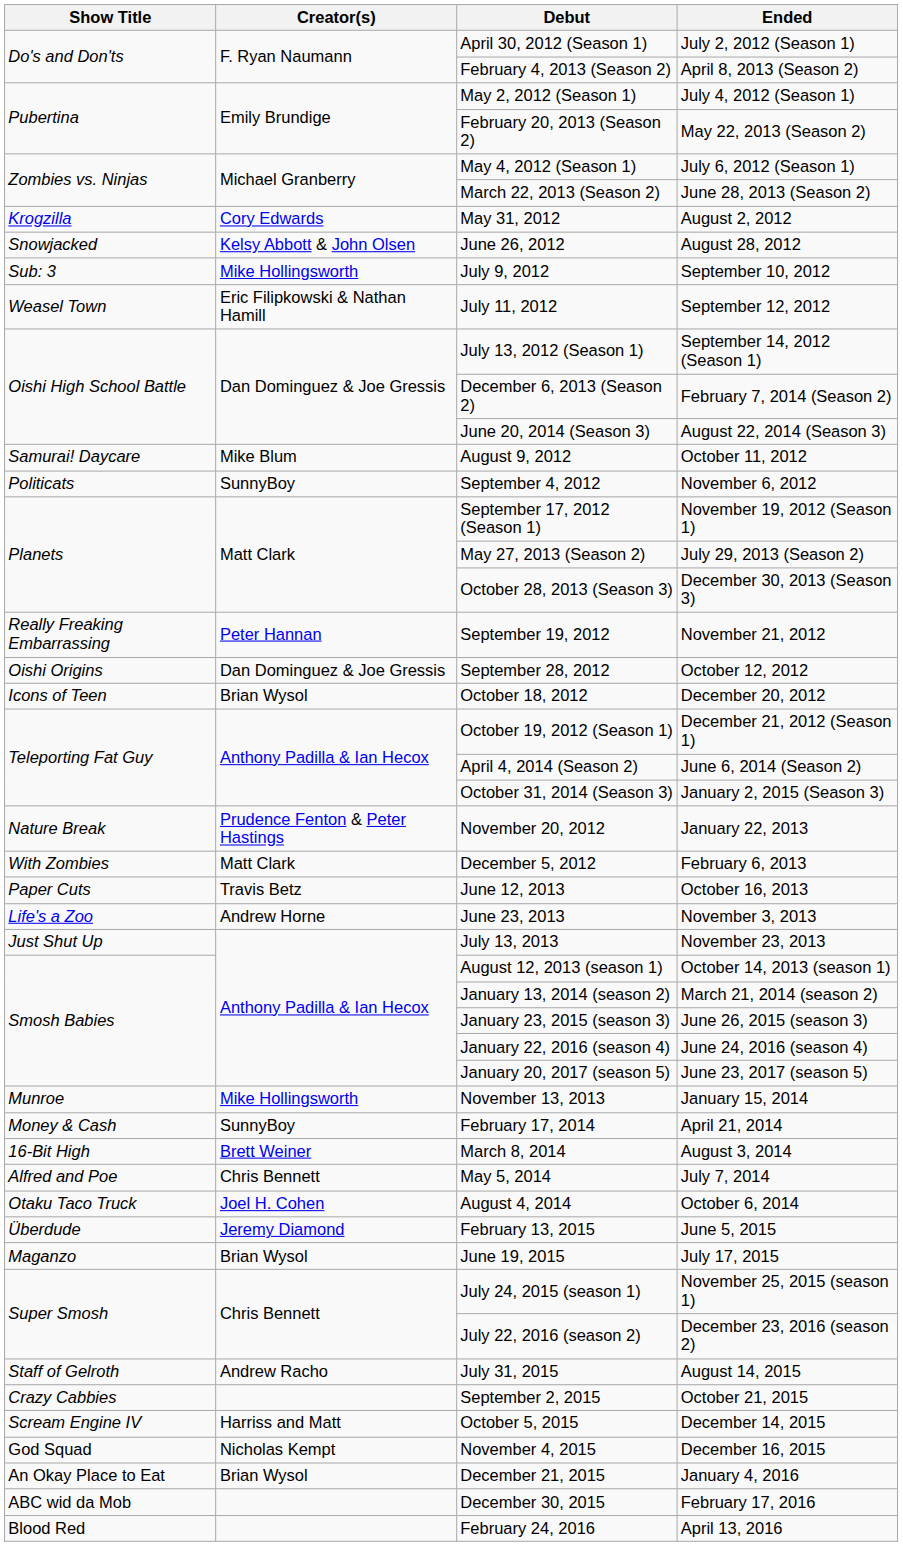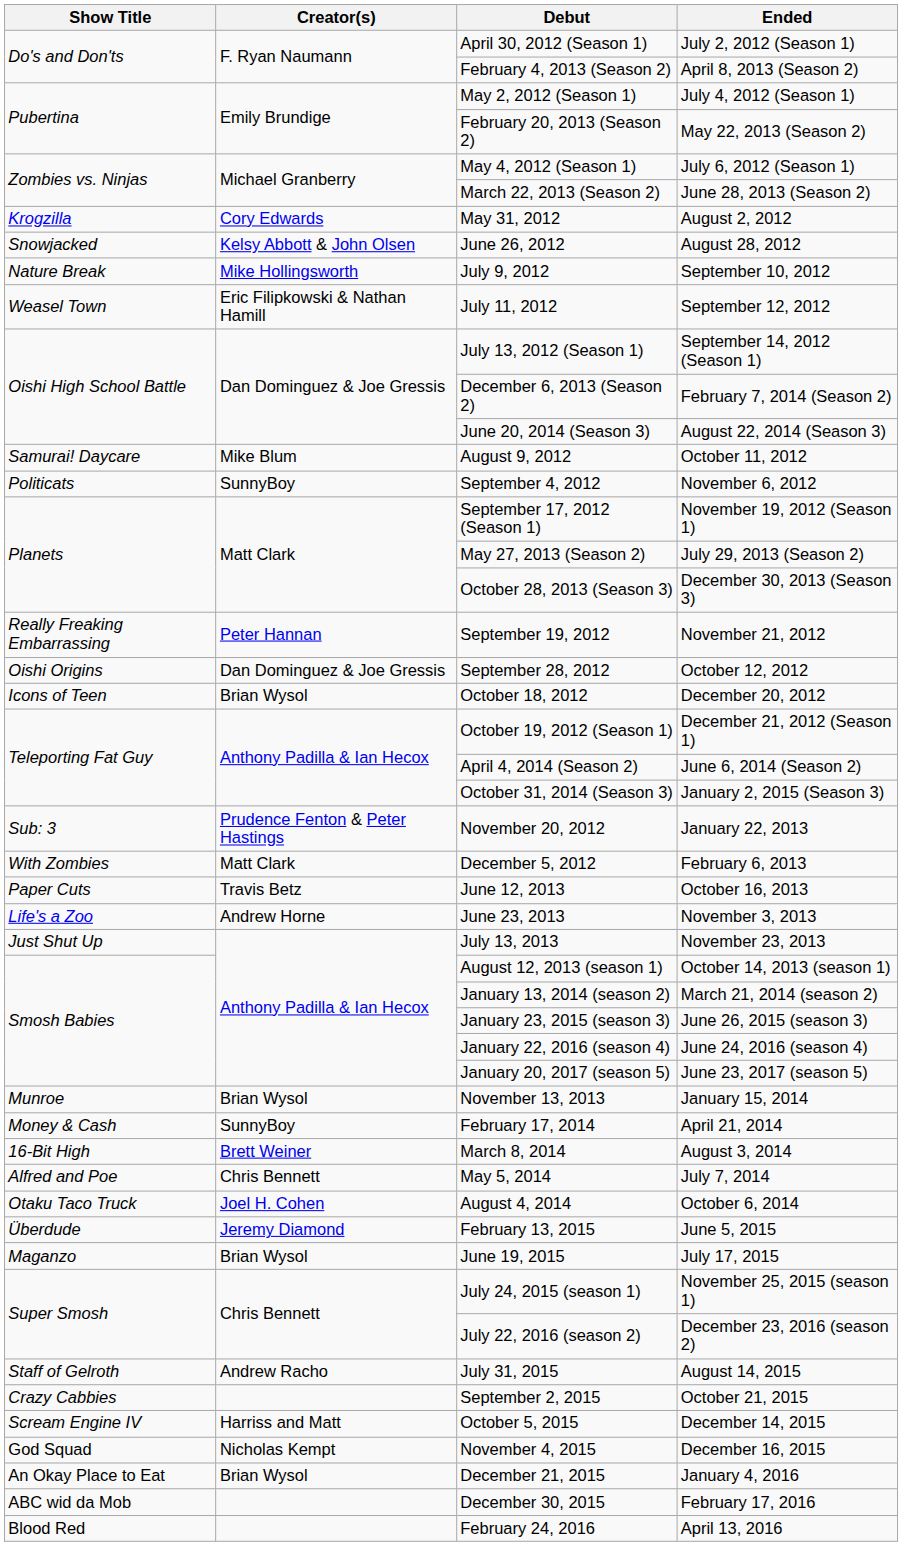 <table class="wikitable sortable">
 <tr>
 <th>Show Title</th>
 <th>Creator(s)</th>
 <th>Debut</th>
 <th>Ended</th>
 </tr>
 <tr>
 <td rowspan="2"><em>Do's and Don'ts</em></td>
 <td rowspan="2">F. Ryan Naumann</td>
 <td>April 30, 2012 (Season 1)</td>
 <td>July 2, 2012 (Season 1)</td>
 </tr>
 <tr>
 <td>February 4, 2013 (Season 2)</td>
 <td>April 8, 2013 (Season 2)</td>
 </tr>
 <tr>
 <td rowspan="2"><em>Pubertina</em></td>
 <td rowspan="2">Emily Brundige</td>
 <td>May 2, 2012 (Season 1)</td>
 <td>July 4, 2012 (Season 1)</td>
 </tr>
 <tr>
 <td>February 20, 2013 (Season 2)</td>
 <td>May 22, 2013 (Season 2)</td>
 </tr>
 <tr>
 <td rowspan="2"><em>Zombies vs. Ninjas</em></td>
 <td rowspan="2">Michael Granberry</td>
 <td>May 4, 2012 (Season 1)</td>
 <td>July 6, 2012 (Season 1)</td>
 </tr>
 <tr>
 <td>March 22, 2013 (Season 2)</td>
 <td>June 28, 2013 (Season 2)</td>
 </tr>
 <tr>
 <td><em><a href='#'>Krogzilla</a></em></td>
 <td><a href='#'>Cory Edwards</a></td>
 <td>May 31, 2012</td>
 <td>August 2, 2012</td>
 </tr>
 <tr>
 <td><em>Snowjacked</em></td>
 <td><a href='#'>Kelsy Abbott</a> & <a href='#'>John Olsen</a></td>
 <td>June 26, 2012</td>
 <td>August 28, 2012</td>
 </tr>
 <tr>
-<td><em>Sub: 3</em></td>
+<td><em>Nature Break</em></td>
 <td><a href='#'>Mike Hollingsworth</a></td>
 <td>July 9, 2012</td>
 <td>September 10, 2012</td>
 </tr>
 <tr>
 <td><em>Weasel Town</em></td>
 <td>Eric Filipkowski & Nathan Hamill</td>
 <td>July 11, 2012</td>
 <td>September 12, 2012</td>
 </tr>
 <tr>
 <td rowspan="3"><em>Oishi High School Battle</em></td>
 <td rowspan="3">Dan Dominguez & Joe Gressis</td>
 <td>July 13, 2012 (Season 1)</td>
 <td>September 14, 2012 (Season 1)</td>
 </tr>
 <tr>
 <td>December 6, 2013 (Season 2)</td>
 <td>February 7, 2014 (Season 2)</td>
 </tr>
 <tr>
 <td>June 20, 2014 (Season 3)</td>
 <td>August 22, 2014 (Season 3)</td>
 </tr>
 <tr>
 <td><em>Samurai! Daycare</em></td>
 <td>Mike Blum</td>
 <td>August 9, 2012</td>
 <td>October 11, 2012</td>
 </tr>
 <tr>
 <td><em>Politicats</em></td>
 <td>SunnyBoy</td>
 <td>September 4, 2012</td>
 <td>November 6, 2012</td>
 </tr>
 <tr>
 <td rowspan="3"><em>Planets</em></td>
 <td rowspan="3">Matt Clark</td>
 <td>September 17, 2012 (Season 1)</td>
 <td>November 19, 2012 (Season 1)</td>
 </tr>
 <tr>
 <td>May 27, 2013 (Season 2)</td>
 <td>July 29, 2013 (Season 2)</td>
 </tr>
 <tr>
 <td>October 28, 2013 (Season 3)</td>
 <td>December 30, 2013 (Season 3)</td>
 </tr>
 <tr>
 <td><em>Really Freaking Embarrassing</em></td>
 <td><a href='#'>Peter Hannan</a></td>
 <td>September 19, 2012</td>
 <td>November 21, 2012</td>
 </tr>
 <tr>
 <td><em>Oishi Origins</em></td>
 <td>Dan Dominguez & Joe Gressis</td>
 <td>September 28, 2012</td>
 <td>October 12, 2012</td>
 </tr>
 <tr>
 <td><em>Icons of Teen</em></td>
 <td>Brian Wysol</td>
 <td>October 18, 2012</td>
 <td>December 20, 2012</td>
 </tr>
 <tr>
 <td rowspan="3"><em>Teleporting Fat Guy</em></td>
 <td rowspan="3"><a href='#'>Anthony Padilla & Ian Hecox</a></td>
 <td>October 19, 2012 (Season 1)</td>
 <td>December 21, 2012 (Season 1)</td>
 </tr>
 <tr>
 <td>April 4, 2014 (Season 2)</td>
 <td>June 6, 2014 (Season 2)</td>
 </tr>
 <tr>
 <td>October 31, 2014 (Season 3)</td>
 <td>January 2, 2015 (Season 3)</td>
 </tr>
 <tr>
-<td><em>Nature Break</em></td>
+<td><em>Sub: 3</em></td>
 <td><a href='#'>Prudence Fenton</a> & <a href='#'>Peter Hastings</a></td>
 <td>November 20, 2012</td>
 <td>January 22, 2013</td>
 </tr>
 <tr>
 <td><em>With Zombies</em></td>
 <td>Matt Clark</td>
 <td>December 5, 2012</td>
 <td>February 6, 2013</td>
 </tr>
 <tr>
 <td><em>Paper Cuts</em></td>
 <td>Travis Betz</td>
 <td>June 12, 2013</td>
 <td>October 16, 2013</td>
 </tr>
 <tr>
 <td><em><a href='#'>Life's a Zoo</a></em></td>
 <td>Andrew Horne</td>
 <td>June 23, 2013</td>
 <td>November 3, 2013</td>
 </tr>
 <tr>
 <td><em>Just Shut Up</em></td>
 <td rowspan="6"><a href='#'>Anthony Padilla & Ian Hecox</a></td>
 <td>July 13, 2013</td>
 <td>November 23, 2013</td>
 </tr>
 <tr>
 <td rowspan="5"><em>Smosh Babies</em></td>
 <td>August 12, 2013 (season 1)</td>
 <td>October 14, 2013 (season 1)</td>
 </tr>
 <tr>
 <td>January 13, 2014 (season 2)</td>
 <td>March 21, 2014 (season 2)</td>
 </tr>
 <tr>
 <td>January 23, 2015 (season 3)</td>
 <td>June 26, 2015 (season 3)</td>
 </tr>
 <tr>
 <td>January 22, 2016 (season 4)</td>
 <td>June 24, 2016 (season 4)</td>
 </tr>
 <tr>
 <td>January 20, 2017 (season 5)</td>
 <td>June 23, 2017 (season 5)</td>
 </tr>
 <tr>
 <td><em>Munroe</em></td>
-<td><a href='#'>Mike Hollingsworth</a></td>
+<td>Brian Wysol</td>
 <td>November 13, 2013</td>
 <td>January 15, 2014</td>
 </tr>
 <tr>
 <td><em>Money & Cash</em></td>
 <td>SunnyBoy</td>
 <td>February 17, 2014</td>
 <td>April 21, 2014</td>
 </tr>
 <tr>
 <td><em>16-Bit High</em></td>
 <td><a href='#'>Brett Weiner</a></td>
 <td>March 8, 2014</td>
 <td>August 3, 2014</td>
 </tr>
 <tr>
 <td><em>Alfred and Poe</em></td>
 <td>Chris Bennett</td>
 <td>May 5, 2014</td>
 <td>July 7, 2014</td>
 </tr>
 <tr>
 <td><em>Otaku Taco Truck</em></td>
 <td><a href='#'>Joel H. Cohen</a></td>
 <td>August 4, 2014</td>
 <td>October 6, 2014</td>
 </tr>
 <tr>
 <td><em>Überdude</em></td>
 <td><a href='#'>Jeremy Diamond</a></td>
 <td>February 13, 2015</td>
 <td>June 5, 2015</td>
 </tr>
 <tr>
 <td><em>Maganzo</em></td>
 <td>Brian Wysol</td>
 <td>June 19, 2015</td>
 <td>July 17, 2015</td>
 </tr>
 <tr>
 <td rowspan="2"><em>Super Smosh</em></td>
 <td rowspan="2">Chris Bennett</td>
 <td>July 24, 2015 (season 1)</td>
 <td>November 25, 2015 (season 1)</td>
 </tr>
 <tr>
 <td>July 22, 2016 (season 2)</td>
 <td>December 23, 2016 (season 2)</td>
 </tr>
 <tr>
 <td><em>Staff of Gelroth</em></td>
 <td>Andrew Racho</td>
 <td>July 31, 2015</td>
 <td>August 14, 2015</td>
 </tr>
 <tr>
 <td><em>Crazy Cabbies</em></td>
 <td></td>
 <td>September 2, 2015</td>
 <td>October 21, 2015</td>
 </tr>
 <tr>
 <td><em>Scream Engine IV</em></td>
 <td>Harriss and Matt</td>
 <td>October 5, 2015</td>
 <td>December 14, 2015</td>
 </tr>
 <tr>
 <td>God Squad</td>
 <td>Nicholas Kempt</td>
 <td>November 4, 2015</td>
 <td>December 16, 2015</td>
 </tr>
 <tr>
 <td>An Okay Place to Eat</td>
 <td>Brian Wysol</td>
 <td>December 21, 2015</td>
 <td>January 4, 2016</td>
 </tr>
 <tr>
 <td>ABC wid da Mob</td>
 <td></td>
 <td>December 30, 2015</td>
 <td>February 17, 2016</td>
 </tr>
 <tr>
 <td>Blood Red</td>
 <td></td>
 <td>February 24, 2016</td>
 <td>April 13, 2016</td>
 </tr>
 </table>
